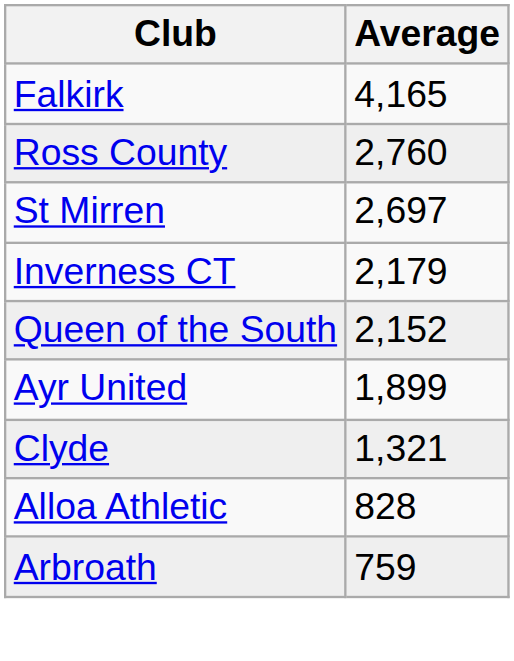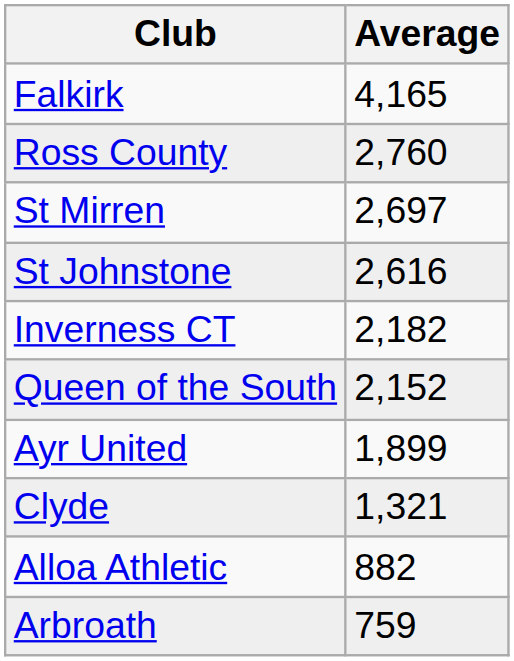 <table class="wikitable">
 <tr>
 <th>Club</th>
 <th>Average</th>
 </tr>
 <tr>
 <td><a href='#'>Falkirk</a></td>
 <td>4,165</td>
 </tr>
 <tr bgcolor="#EFEFEF">
 <td><a href='#'>Ross County</a></td>
 <td>2,760</td>
 </tr>
 <tr>
 <td><a href='#'>St Mirren</a></td>
 <td>2,697</td>
 </tr>
+<tr bgcolor="#EFEFEF">
+<td><a href='#'>St Johnstone</a></td>
+<td>2,616</td>
+</tr>
 <tr>
 <td><a href='#'>Inverness CT</a></td>
-<td>2,179</td>
+<td>2,182</td>
 </tr>
 <tr bgcolor="#EFEFEF">
 <td><a href='#'>Queen of the South</a></td>
 <td>2,152</td>
 </tr>
 <tr>
 <td><a href='#'>Ayr United</a></td>
 <td>1,899</td>
 </tr>
 <tr bgcolor="#EFEFEF">
 <td><a href='#'>Clyde</a></td>
 <td>1,321</td>
 </tr>
 <tr>
 <td><a href='#'>Alloa Athletic</a></td>
-<td>828</td>
+<td>882</td>
 </tr>
 <tr bgcolor="#EFEFEF">
 <td><a href='#'>Arbroath</a></td>
 <td>759</td>
 </tr>
 </table>
